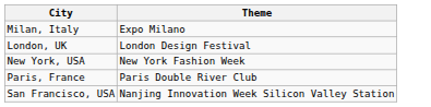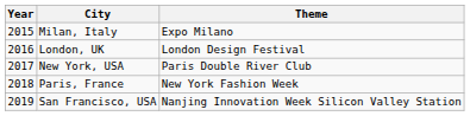 <table class="wikitable">
 <tr>
+<th>Year</th>
 <th>City</th>
 <th>Theme</th>
 </tr>
 <tr>
+<td>2015</td>
 <td>Milan, Italy</td>
 <td>Expo Milano</td>
 </tr>
 <tr>
+<td>2016</td>
 <td>London, UK</td>
 <td>London Design Festival</td>
 </tr>
 <tr>
+<td>2017</td>
 <td>New York, USA</td>
+<td>Paris Double River Club</td>
+</tr>
+<tr>
+<td>2018</td>
+<td>Paris, France</td>
 <td>New York Fashion Week</td>
 </tr>
 <tr>
-<td>Paris, France</td>
-<td>Paris Double River Club</td>
-</tr>
-<tr>
+<td>2019</td>
 <td>San Francisco, USA</td>
 <td>Nanjing Innovation Week Silicon Valley Station</td>
 </tr>
 </table>
